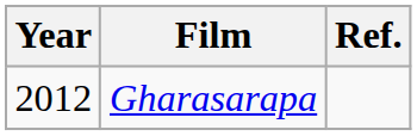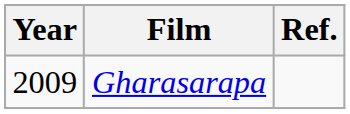 <table class="wikitable">
 <tr>
 <th>Year</th>
 <th>Film</th>
 <th>Ref.</th>
 </tr>
 <tr>
-<td>2012</td>
+<td>2009</td>
 <td><em><a href='#'>Gharasarapa</a></em></td>
 <td></td>
 </tr>
 </table>
